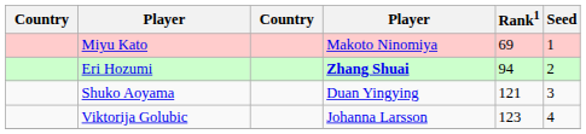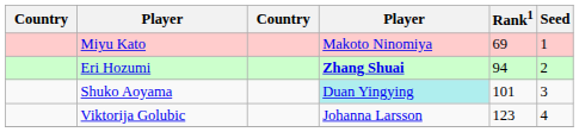 <table class="sortable wikitable">
 <tr>
 <th width="70">Country</th>
 <th width="175">Player</th>
 <th width="70">Country</th>
 <th width="175">Player</th>
 <th>Rank<sup>1</sup></th>
 <th>Seed</th>
 </tr>
 <tr style="background:#fcc;">
 <td></td>
 <td><a href='#'>Miyu Kato</a></td>
 <td></td>
 <td><a href='#'>Makoto Ninomiya</a></td>
 <td>69</td>
 <td>1</td>
 </tr>
 <tr style="background:#cfc;">
 <td></td>
 <td><a href='#'>Eri Hozumi</a></td>
 <td></td>
 <td><strong><a href='#'>Zhang Shuai</a></strong></td>
 <td>94</td>
 <td>2</td>
 </tr>
 <tr>
 <td></td>
 <td><a href='#'>Shuko Aoyama</a></td>
 <td></td>
-<td><a href='#'>Duan Yingying</a></td>
-<td>121</td>
+<td style="background: paleturquoise;"><a href='#'>Duan Yingying</a></td>
+<td>101</td>
 <td>3</td>
 </tr>
 <tr>
 <td></td>
 <td><a href='#'>Viktorija Golubic</a></td>
 <td></td>
 <td><a href='#'>Johanna Larsson</a></td>
 <td>123</td>
 <td>4</td>
 </tr>
 <tr>
 </tr>
 </table>
